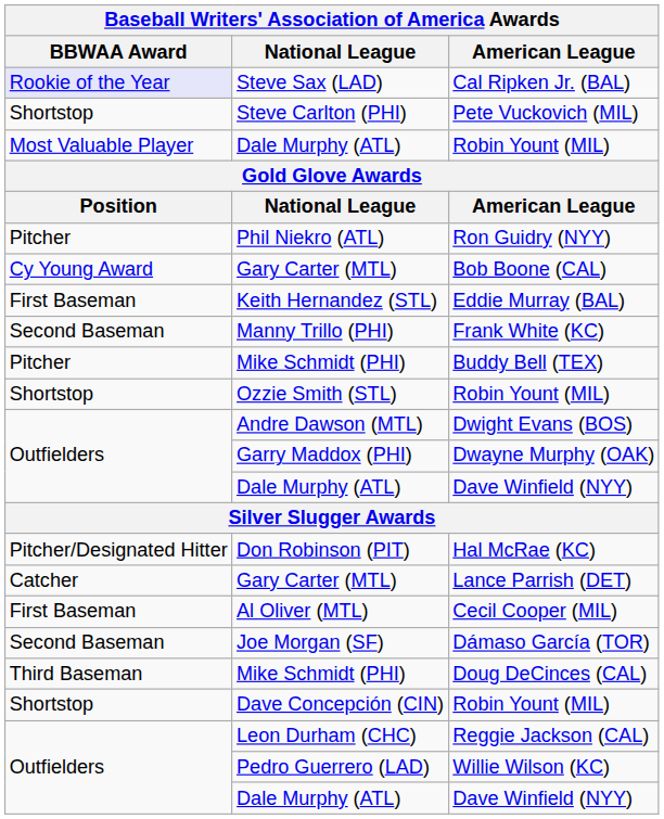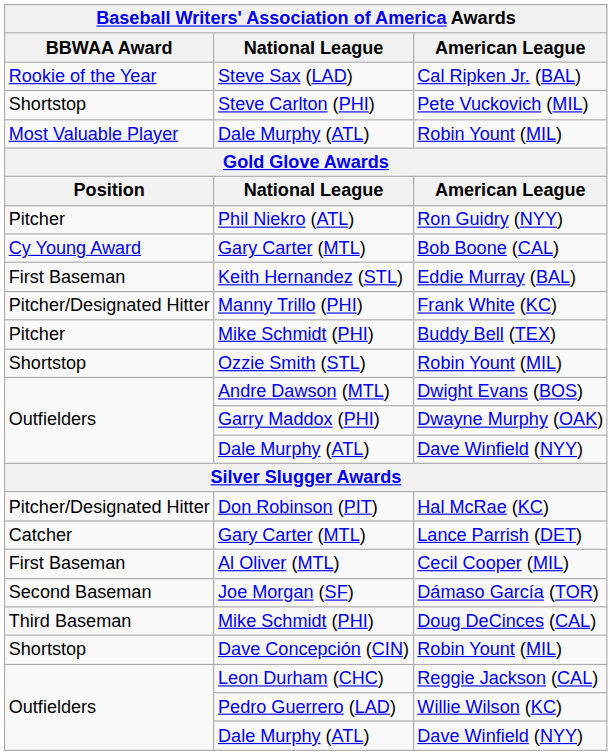 <table class="wikitable">
 <tr>
 <th colspan="3"><a href='#'>Baseball Writers' Association of America</a> Awards</th>
 </tr>
 <tr>
 <th>BBWAA Award</th>
 <th>National League</th>
 <th>American League</th>
 </tr>
 <tr>
-<td style="background: lavender;"><a href='#'>Rookie of the Year</a></td>
+<td><a href='#'>Rookie of the Year</a></td>
 <td><a href='#'>Steve Sax</a> (<a href='#'>LAD</a>)</td>
 <td><a href='#'>Cal Ripken Jr.</a> (<a href='#'>BAL</a>)</td>
 </tr>
 <tr>
 <td>Shortstop</td>
 <td><a href='#'>Steve Carlton</a> (<a href='#'>PHI</a>)</td>
 <td><a href='#'>Pete Vuckovich</a> (<a href='#'>MIL</a>)</td>
 </tr>
 <tr>
 <td><a href='#'>Most Valuable Player</a></td>
 <td><a href='#'>Dale Murphy</a> (<a href='#'>ATL</a>)</td>
 <td><a href='#'>Robin Yount</a> (<a href='#'>MIL</a>)</td>
 </tr>
 <tr>
 <th colspan="3"><a href='#'>Gold Glove Awards</a></th>
 </tr>
 <tr>
 <th>Position</th>
 <th>National League</th>
 <th>American League</th>
 </tr>
 <tr>
 <td>Pitcher</td>
 <td><a href='#'>Phil Niekro</a> (<a href='#'>ATL</a>)</td>
 <td><a href='#'>Ron Guidry</a> (<a href='#'>NYY</a>)</td>
 </tr>
 <tr>
 <td><a href='#'>Cy Young Award</a></td>
 <td><a href='#'>Gary Carter</a> (<a href='#'>MTL</a>)</td>
 <td><a href='#'>Bob Boone</a> (<a href='#'>CAL</a>)</td>
 </tr>
 <tr>
 <td>First Baseman</td>
 <td><a href='#'>Keith Hernandez</a> (<a href='#'>STL</a>)</td>
 <td><a href='#'>Eddie Murray</a> (<a href='#'>BAL</a>)</td>
 </tr>
 <tr>
-<td>Second Baseman</td>
+<td>Pitcher/Designated Hitter</td>
 <td><a href='#'>Manny Trillo</a> (<a href='#'>PHI</a>)</td>
 <td><a href='#'>Frank White</a> (<a href='#'>KC</a>)</td>
 </tr>
 <tr>
 <td>Pitcher</td>
 <td><a href='#'>Mike Schmidt</a> (<a href='#'>PHI</a>)</td>
 <td><a href='#'>Buddy Bell</a> (<a href='#'>TEX</a>)</td>
 </tr>
 <tr>
 <td>Shortstop</td>
 <td><a href='#'>Ozzie Smith</a> (<a href='#'>STL</a>)</td>
 <td><a href='#'>Robin Yount</a> (<a href='#'>MIL</a>)</td>
 </tr>
 <tr>
 <td rowspan="3">Outfielders</td>
 <td><a href='#'>Andre Dawson</a> (<a href='#'>MTL</a>)</td>
 <td><a href='#'>Dwight Evans</a> (<a href='#'>BOS</a>)</td>
 </tr>
 <tr>
 <td><a href='#'>Garry Maddox</a> (<a href='#'>PHI</a>)</td>
 <td><a href='#'>Dwayne Murphy</a> (<a href='#'>OAK</a>)</td>
 </tr>
 <tr>
 <td><a href='#'>Dale Murphy</a> (<a href='#'>ATL</a>)</td>
 <td><a href='#'>Dave Winfield</a> (<a href='#'>NYY</a>)</td>
 </tr>
 <tr>
 <th colspan="3"><a href='#'>Silver Slugger Awards</a></th>
 </tr>
 <tr>
 <td>Pitcher/Designated Hitter</td>
 <td><a href='#'>Don Robinson</a> (<a href='#'>PIT</a>)</td>
 <td><a href='#'>Hal McRae</a> (<a href='#'>KC</a>)</td>
 </tr>
 <tr>
 <td>Catcher</td>
 <td><a href='#'>Gary Carter</a> (<a href='#'>MTL</a>)</td>
 <td><a href='#'>Lance Parrish</a> (<a href='#'>DET</a>)</td>
 </tr>
 <tr>
 <td>First Baseman</td>
 <td><a href='#'>Al Oliver</a> (<a href='#'>MTL</a>)</td>
 <td><a href='#'>Cecil Cooper</a> (<a href='#'>MIL</a>)</td>
 </tr>
 <tr>
 <td>Second Baseman</td>
 <td><a href='#'>Joe Morgan</a> (<a href='#'>SF</a>)</td>
 <td><a href='#'>Dámaso García</a> (<a href='#'>TOR</a>)</td>
 </tr>
 <tr>
 <td>Third Baseman</td>
 <td><a href='#'>Mike Schmidt</a> (<a href='#'>PHI</a>)</td>
 <td><a href='#'>Doug DeCinces</a> (<a href='#'>CAL</a>)</td>
 </tr>
 <tr>
 <td>Shortstop</td>
 <td><a href='#'>Dave Concepción</a> (<a href='#'>CIN</a>)</td>
 <td><a href='#'>Robin Yount</a> (<a href='#'>MIL</a>)</td>
 </tr>
 <tr>
 <td rowspan="3">Outfielders</td>
 <td><a href='#'>Leon Durham</a> (<a href='#'>CHC</a>)</td>
 <td><a href='#'>Reggie Jackson</a> (<a href='#'>CAL</a>)</td>
 </tr>
 <tr>
 <td><a href='#'>Pedro Guerrero</a> (<a href='#'>LAD</a>)</td>
 <td><a href='#'>Willie Wilson</a> (<a href='#'>KC</a>)</td>
 </tr>
 <tr>
 <td><a href='#'>Dale Murphy</a> (<a href='#'>ATL</a>)</td>
 <td><a href='#'>Dave Winfield</a> (<a href='#'>NYY</a>)</td>
 </tr>
 </table>
